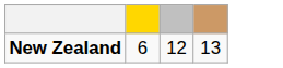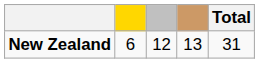 <table class="wikitable">
 <tr>
 <th></th>
 <th style="background-color:gold">        </th>
 <th style="background-color:silver">      </th>
 <th style="background-color:#CC9966">      </th>
+<th>Total</th>
 </tr>
 <tr align="center">
 <td> <strong>New Zealand</strong></td>
 <td>6</td>
 <td>12</td>
 <td>13</td>
+<td>31</td>
 </tr>
 </table>
